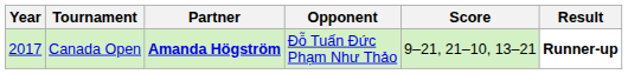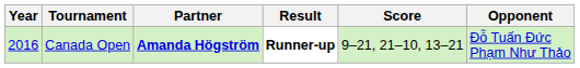 <table class="sortable wikitable" style="font-size: 90%;">
 <tr>
 <th>Year</th>
 <th>Tournament</th>
 <th>Partner</th>
+<th>Result</th>
+<th>Score</th>
 <th>Opponent</th>
-<th>Score</th>
-<th>Result</th>
 </tr>
 <tr style="background:#D4F1C5">
-<td align="center"><a href='#'>2017</a></td>
+<td align="center"><a href='#'>2016</a></td>
 <td align="left"><a href='#'>Canada Open</a></td>
 <td align="left"><strong> <a href='#'>Amanda Högström</a></strong></td>
+<td style="text-align:left; background:white"> <strong>Runner-up</strong></td>
+<td align="left">9–21, 21–10, 13–21</td>
 <td align="left"> <a href='#'>Đỗ Tuấn Đức</a><br> <a href='#'>Phạm Như Thảo</a></td>
-<td align="left">9–21, 21–10, 13–21</td>
-<td style="text-align:left; background:white"> <strong>Runner-up</strong></td>
 </tr>
 </table>
